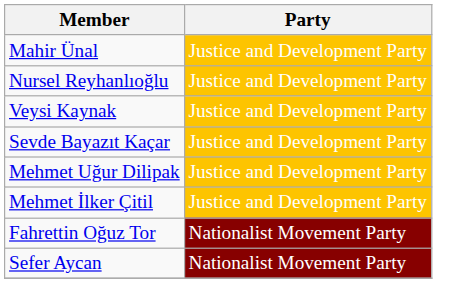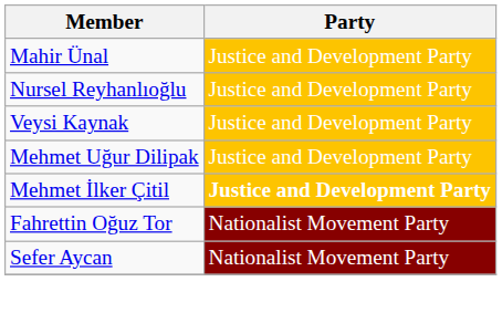 <table class="wikitable">
 <tr>
 <th>Member</th>
 <th>Party</th>
 </tr>
 <tr>
 <td><a href='#'>Mahir Ünal</a></td>
 <td style="background:#FDC400; color:white">Justice and Development Party</td>
 </tr>
 <tr>
 <td><a href='#'>Nursel Reyhanlıoğlu</a></td>
 <td style="background:#FDC400; color:white">Justice and Development Party</td>
 </tr>
 <tr>
 <td><a href='#'>Veysi Kaynak</a></td>
 <td style="background:#FDC400; color:white">Justice and Development Party</td>
 </tr>
 <tr>
-<td><a href='#'>Sevde Bayazıt Kaçar</a></td>
-<td style="background:#FDC400; color:white">Justice and Development Party</td>
-</tr>
-<tr>
 <td><a href='#'>Mehmet Uğur Dilipak</a></td>
 <td style="background:#FDC400; color:white">Justice and Development Party</td>
 </tr>
 <tr>
 <td><a href='#'>Mehmet İlker Çitil</a></td>
-<td style="background:#FDC400; color:white">Justice and Development Party</td>
+<td style="background:#FDC400; color:white"><strong>Justice and Development Party</strong></td>
 </tr>
 <tr>
 <td><a href='#'>Fahrettin Oğuz Tor</a></td>
 <td style="background:#870000; color:white">Nationalist Movement Party</td>
 </tr>
 <tr>
 <td><a href='#'>Sefer Aycan</a></td>
 <td style="background:#870000; color:white">Nationalist Movement Party</td>
 </tr>
 <tr>
 </tr>
 </table>
